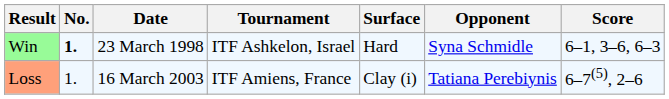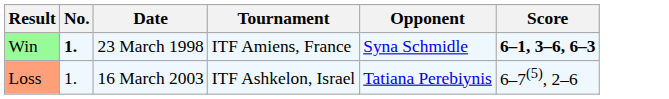 <table class="sortable wikitable" style=font-size:97%>
 <tr>
 <th>Result</th>
 <th>No.</th>
 <th>Date</th>
 <th>Tournament</th>
-<th>Surface</th>
 <th>Opponent</th>
 <th class="unsortable">Score</th>
 </tr>
 <tr style="background:#f0f8ff;">
 <td style="background:#98fb98;">Win</td>
 <td><strong>1.</strong></td>
 <td>23 March 1998</td>
-<td>ITF Ashkelon, Israel</td>
-<td>Hard</td>
+<td>ITF Amiens, France</td>
 <td> <a href='#'>Syna Schmidle</a></td>
-<td>6–1, 3–6, 6–3</td>
+<td><strong>6–1, 3–6, 6–3</strong></td>
 </tr>
 <tr style="background:#f0f8ff;">
 <td style="background:#ffa07a;">Loss</td>
 <td>1.</td>
 <td>16 March 2003</td>
-<td>ITF Amiens, France</td>
-<td>Clay (i)</td>
+<td>ITF Ashkelon, Israel</td>
 <td> <a href='#'>Tatiana Perebiynis</a></td>
 <td>6–7<sup>(5)</sup>, 2–6</td>
 </tr>
 </table>
